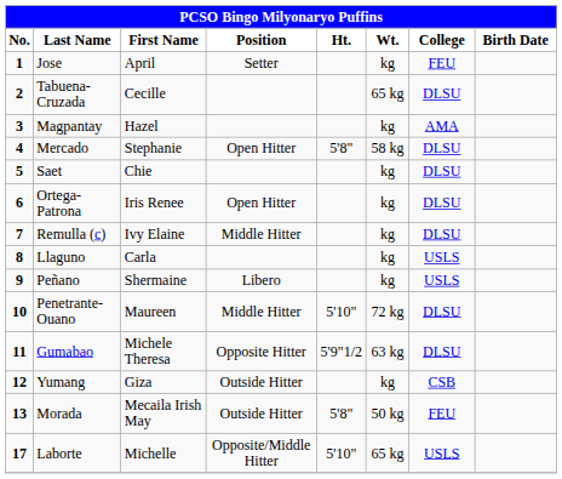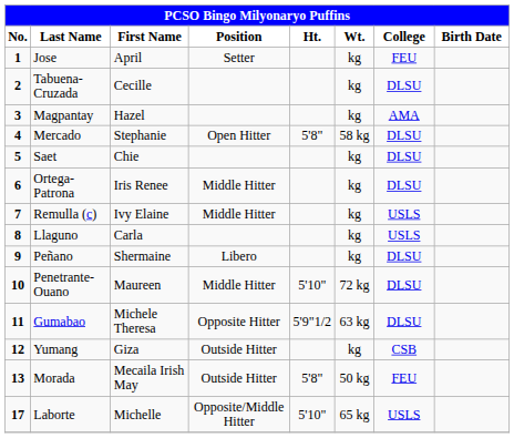 <table class="wikitable" style="text-align:center;">
 <tr>
 <td colspan="8" style= "background: Blue; color: White; text-align: center"><strong>PCSO Bingo Milyonaryo Puffins</strong></td>
 </tr>
 <tr>
 <th width=3px style="background: White; color: Black; text-align: center"><strong>No.</strong></th>
 <th width=130px style="background: White; color: Black">Last Name</th>
 <th width=130px style="background: White; color: Black">First Name</th>
 <th width=130px style="background: White; color: Black">Position</th>
 <th width=50px style="background: White; color: Black">Ht.</th>
 <th width=50px style="background: White; color: Black">Wt.</th>
 <th width=100px style="background: White; color: Black">College</th>
 <th width=200px style="background: White; color: Black">Birth Date</th>
 </tr>
 <tr>
 <td><strong>1</strong></td>
 <td style="text-align: left">Jose</td>
 <td style="text-align: left">April</td>
 <td>Setter</td>
 <td></td>
 <td>kg</td>
 <td><a href='#'>FEU</a></td>
 <td></td>
 </tr>
 <tr>
 <td><strong>2</strong></td>
 <td style="text-align: left">Tabuena-Cruzada</td>
 <td style="text-align: left">Cecille</td>
 <td></td>
 <td></td>
-<td>65 kg</td>
+<td>kg</td>
 <td><a href='#'>DLSU</a></td>
 <td></td>
 </tr>
 <tr>
 <td><strong>3</strong></td>
 <td style="text-align: left">Magpantay</td>
 <td style="text-align: left">Hazel</td>
 <td></td>
 <td></td>
 <td>kg</td>
 <td><a href='#'>AMA</a></td>
 <td></td>
 </tr>
 <tr>
 <td><strong>4</strong></td>
 <td style="text-align: left">Mercado</td>
 <td style="text-align: left">Stephanie</td>
 <td>Open Hitter</td>
 <td>5'8"</td>
 <td>58 kg</td>
 <td><a href='#'>DLSU</a></td>
 <td></td>
 </tr>
 <tr>
 <td><strong>5</strong></td>
 <td style="text-align: left">Saet</td>
 <td style="text-align: left">Chie</td>
 <td></td>
 <td></td>
 <td>kg</td>
 <td><a href='#'>DLSU</a></td>
 <td></td>
 </tr>
 <tr>
 <td><strong>6</strong></td>
 <td style="text-align: left">Ortega-Patrona</td>
 <td style="text-align: left">Iris Renee</td>
-<td>Open Hitter</td>
+<td>Middle Hitter</td>
 <td></td>
 <td>kg</td>
 <td><a href='#'>DLSU</a></td>
 <td></td>
 </tr>
 <tr>
 <td><strong>7</strong></td>
 <td style="text-align: left">Remulla (<a href='#'>c</a>)</td>
 <td style="text-align: left">Ivy Elaine</td>
 <td>Middle Hitter</td>
 <td></td>
 <td>kg</td>
-<td><a href='#'>DLSU</a></td>
+<td><a href='#'>USLS</a></td>
 <td></td>
 </tr>
 <tr>
 <td><strong>8</strong></td>
 <td style="text-align: left">Llaguno</td>
 <td style="text-align: left">Carla</td>
 <td></td>
 <td></td>
 <td>kg</td>
 <td><a href='#'>USLS</a></td>
 <td></td>
 </tr>
 <tr>
 <td><strong>9</strong></td>
 <td style="text-align: left">Peñano</td>
 <td style="text-align: left">Shermaine</td>
 <td>Libero</td>
 <td></td>
 <td>kg</td>
-<td><a href='#'>USLS</a></td>
+<td><a href='#'>DLSU</a></td>
 <td></td>
 </tr>
 <tr>
 <td><strong>10</strong></td>
 <td style="text-align: left">Penetrante-Ouano</td>
 <td style="text-align: left">Maureen</td>
 <td>Middle Hitter</td>
 <td>5'10"</td>
 <td>72 kg</td>
 <td><a href='#'>DLSU</a></td>
 <td></td>
 </tr>
 <tr>
 <td><strong>11</strong></td>
 <td style="text-align: left"><a href='#'>Gumabao</a></td>
 <td style="text-align: left">Michele Theresa</td>
 <td>Opposite Hitter</td>
 <td>5'9"1/2</td>
 <td>63 kg</td>
 <td><a href='#'>DLSU</a></td>
 <td></td>
 </tr>
 <tr>
 <td><strong>12</strong></td>
 <td style="text-align: left">Yumang</td>
 <td style="text-align: left">Giza</td>
 <td>Outside Hitter</td>
 <td></td>
 <td>kg</td>
 <td><a href='#'>CSB</a></td>
 <td></td>
 </tr>
 <tr>
 <td><strong>13</strong></td>
 <td style="text-align: left">Morada</td>
 <td style="text-align: left">Mecaila Irish May</td>
 <td>Outside Hitter</td>
 <td>5'8"</td>
 <td>50 kg</td>
 <td><a href='#'>FEU</a></td>
 <td></td>
 </tr>
 <tr>
 <td><strong>17</strong></td>
 <td style="text-align: left">Laborte</td>
 <td style="text-align: left">Michelle</td>
 <td>Opposite/Middle Hitter</td>
 <td>5'10"</td>
 <td>65 kg</td>
 <td><a href='#'>USLS</a></td>
 <td></td>
 </tr>
 <tr>
 </tr>
 </table>
